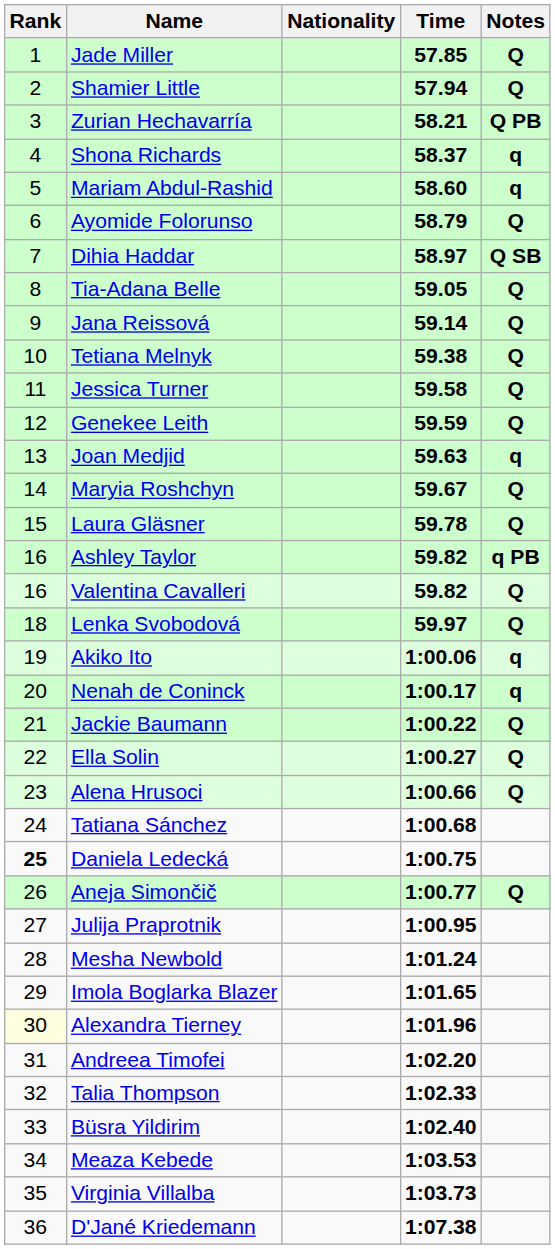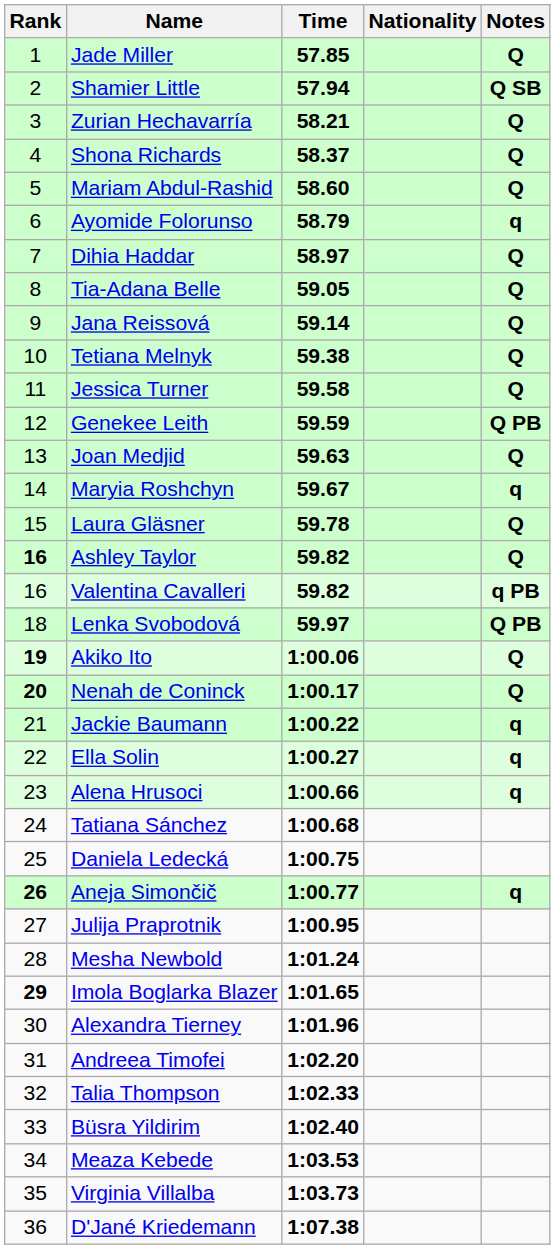 <table class="wikitable sortable" style="text-align:center">
 <tr>
 <th>Rank</th>
 <th>Name</th>
+<th>Time</th>
 <th>Nationality</th>
-<th>Time</th>
 <th>Notes</th>
 </tr>
 <tr bgcolor=ccffcc>
 <td>1</td>
 <td align=left><a href='#'>Jade Miller</a></td>
+<td><strong>57.85</strong></td>
 <td align=left></td>
-<td><strong>57.85</strong></td>
 <td><strong>Q</strong></td>
 </tr>
 <tr bgcolor=ccffcc>
 <td>2</td>
 <td align=left><a href='#'>Shamier Little</a></td>
+<td><strong>57.94</strong></td>
 <td align=left></td>
-<td><strong>57.94</strong></td>
-<td><strong>Q</strong></td>
+<td><strong>Q SB</strong></td>
 </tr>
 <tr bgcolor=ccffcc>
 <td>3</td>
 <td align=left><a href='#'>Zurian Hechavarría</a></td>
+<td><strong>58.21</strong></td>
 <td align=left></td>
-<td><strong>58.21</strong></td>
-<td><strong>Q PB</strong></td>
+<td><strong>Q</strong></td>
 </tr>
 <tr bgcolor=ccffcc>
 <td>4</td>
 <td align=left><a href='#'>Shona Richards</a></td>
+<td><strong>58.37</strong></td>
 <td align=left></td>
-<td><strong>58.37</strong></td>
-<td><strong>q</strong></td>
+<td><strong>Q</strong></td>
 </tr>
 <tr bgcolor=ccffcc>
 <td>5</td>
 <td align=left><a href='#'>Mariam Abdul-Rashid</a></td>
+<td><strong>58.60</strong></td>
 <td align=left></td>
-<td><strong>58.60</strong></td>
-<td><strong>q</strong></td>
+<td><strong>Q</strong></td>
 </tr>
 <tr bgcolor=ccffcc>
 <td>6</td>
 <td align=left><a href='#'>Ayomide Folorunso</a></td>
+<td><strong>58.79</strong></td>
 <td align=left></td>
-<td><strong>58.79</strong></td>
-<td><strong>Q</strong></td>
+<td><strong>q</strong></td>
 </tr>
 <tr bgcolor=ccffcc>
 <td>7</td>
 <td align=left><a href='#'>Dihia Haddar</a></td>
+<td><strong>58.97</strong></td>
 <td align=left></td>
-<td><strong>58.97</strong></td>
-<td><strong>Q SB</strong></td>
+<td><strong>Q</strong></td>
 </tr>
 <tr bgcolor=ccffcc>
 <td>8</td>
 <td align=left><a href='#'>Tia-Adana Belle</a></td>
+<td><strong>59.05</strong></td>
 <td align=left></td>
-<td><strong>59.05</strong></td>
 <td><strong>Q</strong></td>
 </tr>
 <tr bgcolor=ccffcc>
 <td>9</td>
 <td align=left><a href='#'>Jana Reissová</a></td>
+<td><strong>59.14</strong></td>
 <td align=left></td>
-<td><strong>59.14</strong></td>
 <td><strong>Q</strong></td>
 </tr>
 <tr bgcolor=ccffcc>
 <td>10</td>
 <td align=left><a href='#'>Tetiana Melnyk</a></td>
+<td><strong>59.38</strong></td>
 <td align=left></td>
-<td><strong>59.38</strong></td>
 <td><strong>Q</strong></td>
 </tr>
 <tr bgcolor=ccffcc>
 <td>11</td>
 <td align=left><a href='#'>Jessica Turner</a></td>
+<td><strong>59.58</strong></td>
 <td align=left></td>
-<td><strong>59.58</strong></td>
 <td><strong>Q</strong></td>
 </tr>
 <tr bgcolor=ccffcc>
 <td>12</td>
 <td align=left><a href='#'>Genekee Leith</a></td>
+<td><strong>59.59</strong></td>
 <td align=left></td>
-<td><strong>59.59</strong></td>
-<td><strong>Q</strong></td>
+<td><strong>Q PB</strong></td>
 </tr>
 <tr bgcolor=ccffcc>
 <td>13</td>
 <td align=left><a href='#'>Joan Medjid</a></td>
+<td><strong>59.63</strong></td>
 <td align=left></td>
-<td><strong>59.63</strong></td>
-<td><strong>q</strong></td>
+<td><strong>Q</strong></td>
 </tr>
 <tr bgcolor=ccffcc>
 <td>14</td>
 <td align=left><a href='#'>Maryia Roshchyn</a></td>
+<td><strong>59.67</strong></td>
 <td align=left></td>
-<td><strong>59.67</strong></td>
-<td><strong>Q</strong></td>
+<td><strong>q</strong></td>
 </tr>
 <tr bgcolor=ccffcc>
 <td>15</td>
 <td align=left><a href='#'>Laura Gläsner</a></td>
+<td><strong>59.78</strong></td>
 <td align=left></td>
-<td><strong>59.78</strong></td>
 <td><strong>Q</strong></td>
 </tr>
 <tr bgcolor=ccffcc>
-<td>16</td>
+<td><strong>16</strong></td>
 <td align=left><a href='#'>Ashley Taylor</a></td>
+<td><strong>59.82</strong></td>
 <td align=left></td>
-<td><strong>59.82</strong></td>
-<td><strong>q PB</strong></td>
+<td><strong>Q</strong></td>
 </tr>
 <tr bgcolor=ddffdd>
 <td>16</td>
 <td align=left><a href='#'>Valentina Cavalleri</a></td>
+<td><strong>59.82</strong></td>
 <td align=left></td>
-<td><strong>59.82</strong></td>
-<td><strong>Q</strong></td>
+<td><strong>q PB</strong></td>
 </tr>
 <tr bgcolor=ccffcc>
 <td>18</td>
 <td align=left><a href='#'>Lenka Svobodová</a></td>
+<td><strong>59.97</strong></td>
 <td align=left></td>
-<td><strong>59.97</strong></td>
+<td><strong>Q PB</strong></td>
+</tr>
+<tr bgcolor=ddffdd>
+<td><strong>19</strong></td>
+<td align=left><a href='#'>Akiko Ito</a></td>
+<td><strong>1:00.06</strong></td>
+<td align=left></td>
 <td><strong>Q</strong></td>
 </tr>
-<tr bgcolor=ddffdd>
-<td>19</td>
-<td align=left><a href='#'>Akiko Ito</a></td>
+<tr bgcolor=ccffcc>
+<td><strong>20</strong></td>
+<td align=left><a href='#'>Nenah de Coninck</a></td>
+<td><strong>1:00.17</strong></td>
 <td align=left></td>
-<td><strong>1:00.06</strong></td>
-<td><strong>q</strong></td>
-</tr>
-<tr bgcolor=ccffcc>
-<td>20</td>
-<td align=left><a href='#'>Nenah de Coninck</a></td>
-<td align=left></td>
-<td><strong>1:00.17</strong></td>
-<td><strong>q</strong></td>
+<td><strong>Q</strong></td>
 </tr>
 <tr bgcolor=ccffcc>
 <td>21</td>
 <td align=left><a href='#'>Jackie Baumann</a></td>
+<td><strong>1:00.22</strong></td>
 <td align=left></td>
-<td><strong>1:00.22</strong></td>
-<td><strong>Q</strong></td>
+<td><strong>q</strong></td>
 </tr>
 <tr bgcolor=ddffdd>
 <td>22</td>
 <td align=left><a href='#'>Ella Solin</a></td>
+<td><strong>1:00.27</strong></td>
 <td align=left></td>
-<td><strong>1:00.27</strong></td>
-<td><strong>Q</strong></td>
+<td><strong>q</strong></td>
 </tr>
 <tr bgcolor=ddffdd>
 <td>23</td>
 <td align=left><a href='#'>Alena Hrusoci</a></td>
+<td><strong>1:00.66</strong></td>
 <td align=left></td>
-<td><strong>1:00.66</strong></td>
-<td><strong>Q</strong></td>
+<td><strong>q</strong></td>
 </tr>
 <tr>
 <td>24</td>
 <td align=left><a href='#'>Tatiana Sánchez</a></td>
+<td><strong>1:00.68</strong></td>
 <td align=left></td>
-<td><strong>1:00.68</strong></td>
 <td></td>
 </tr>
 <tr>
-<td><strong>25</strong></td>
+<td>25</td>
 <td align=left><a href='#'>Daniela Ledecká</a></td>
+<td><strong>1:00.75</strong></td>
 <td align=left></td>
-<td><strong>1:00.75</strong></td>
 <td></td>
 </tr>
 <tr bgcolor=ccffcc>
-<td>26</td>
+<td><strong>26</strong></td>
 <td align=left><a href='#'>Aneja Simončič</a></td>
+<td><strong>1:00.77</strong></td>
 <td align=left></td>
-<td><strong>1:00.77</strong></td>
-<td><strong>Q</strong></td>
+<td><strong>q</strong></td>
 </tr>
 <tr>
 <td>27</td>
 <td align=left><a href='#'>Julija Praprotnik</a></td>
+<td><strong>1:00.95</strong></td>
 <td align=left></td>
-<td><strong>1:00.95</strong></td>
 <td></td>
 </tr>
 <tr>
 <td>28</td>
 <td align=left><a href='#'>Mesha Newbold</a></td>
+<td><strong>1:01.24</strong></td>
 <td align=left></td>
-<td><strong>1:01.24</strong></td>
 <td></td>
 </tr>
 <tr>
-<td>29</td>
+<td><strong>29</strong></td>
 <td align=left><a href='#'>Imola Boglarka Blazer</a></td>
+<td><strong>1:01.65</strong></td>
 <td align=left></td>
-<td><strong>1:01.65</strong></td>
 <td></td>
 </tr>
 <tr>
-<td style="background: lightyellow;">30</td>
+<td>30</td>
 <td align=left><a href='#'>Alexandra Tierney</a></td>
+<td><strong>1:01.96</strong></td>
 <td align=left></td>
-<td><strong>1:01.96</strong></td>
 <td></td>
 </tr>
 <tr>
 <td>31</td>
 <td align=left><a href='#'>Andreea Timofei</a></td>
+<td><strong>1:02.20</strong></td>
 <td align=left></td>
-<td><strong>1:02.20</strong></td>
 <td></td>
 </tr>
 <tr>
 <td>32</td>
 <td align=left><a href='#'>Talia Thompson</a></td>
+<td><strong>1:02.33</strong></td>
 <td align=left></td>
-<td><strong>1:02.33</strong></td>
 <td></td>
 </tr>
 <tr>
 <td>33</td>
 <td align=left><a href='#'>Büsra Yildirim</a></td>
+<td><strong>1:02.40</strong></td>
 <td align=left></td>
-<td><strong>1:02.40</strong></td>
 <td></td>
 </tr>
 <tr>
 <td>34</td>
 <td align=left><a href='#'>Meaza Kebede</a></td>
+<td><strong>1:03.53</strong></td>
 <td align=left></td>
-<td><strong>1:03.53</strong></td>
 <td></td>
 </tr>
 <tr>
 <td>35</td>
 <td align=left><a href='#'>Virginia Villalba</a></td>
+<td><strong>1:03.73</strong></td>
 <td align=left></td>
-<td><strong>1:03.73</strong></td>
 <td></td>
 </tr>
 <tr>
 <td>36</td>
 <td align=left><a href='#'>D'Jané Kriedemann</a></td>
+<td><strong>1:07.38</strong></td>
 <td align=left></td>
-<td><strong>1:07.38</strong></td>
 <td></td>
 </tr>
 </table>
